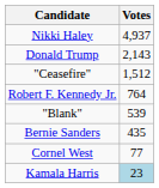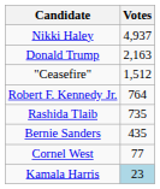 <table class="wikitable sortable" style="text-align:center">
 <tr>
 <th>Candidate</th>
 <th>Votes</th>
 </tr>
 <tr>
 <td><a href='#'>Nikki Haley</a></td>
 <td>4,937</td>
 </tr>
 <tr>
 <td><a href='#'>Donald Trump</a></td>
-<td>2,143</td>
+<td>2,163</td>
 </tr>
 <tr>
 <td>"Ceasefire"</td>
 <td>1,512</td>
 </tr>
 <tr>
 <td><a href='#'>Robert F. Kennedy Jr.</a></td>
 <td>764</td>
 </tr>
 <tr>
-<td>"Blank"</td>
-<td>539</td>
+<td><a href='#'>Rashida Tlaib</a></td>
+<td>735</td>
 </tr>
 <tr>
 <td><a href='#'>Bernie Sanders</a></td>
 <td>435</td>
 </tr>
 <tr>
 <td><a href='#'>Cornel West</a></td>
 <td>77</td>
 </tr>
 <tr>
 <td><a href='#'>Kamala Harris</a></td>
 <td style="background: lightblue;">23</td>
 </tr>
 </table>
